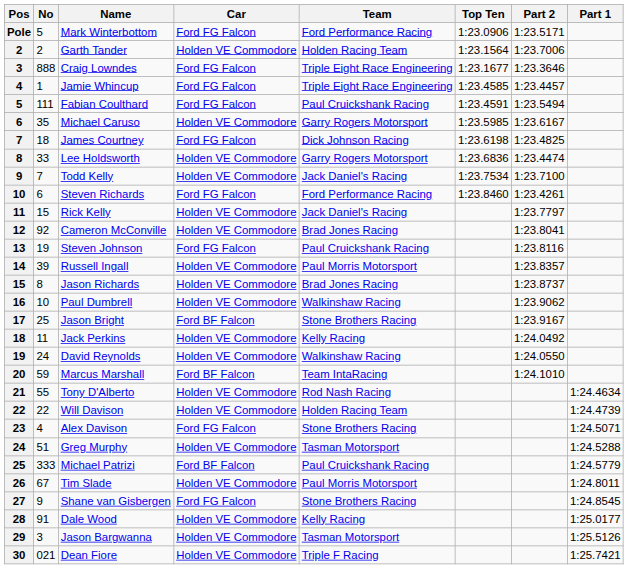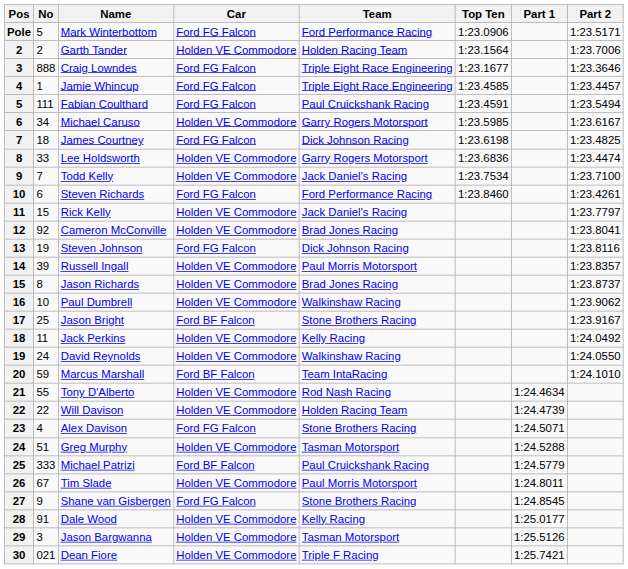 <table class="wikitable" style="font-size: 95%;">
 <tr>
 <th>Pos</th>
 <th>No</th>
 <th>Name</th>
 <th>Car</th>
 <th>Team</th>
 <th>Top Ten</th>
+<th>Part 1</th>
 <th>Part 2</th>
-<th>Part 1</th>
 </tr>
 <tr>
 <th>Pole</th>
 <td>5</td>
 <td><a href='#'>Mark Winterbottom</a></td>
 <td><a href='#'>Ford FG Falcon</a></td>
 <td><a href='#'>Ford Performance Racing</a></td>
 <td>1:23.0906</td>
+<td></td>
 <td>1:23.5171</td>
-<td></td>
 </tr>
 <tr>
 <th>2</th>
 <td>2</td>
 <td><a href='#'>Garth Tander</a></td>
 <td><a href='#'>Holden VE Commodore</a></td>
 <td><a href='#'>Holden Racing Team</a></td>
 <td>1:23.1564</td>
+<td></td>
 <td>1:23.7006</td>
-<td></td>
 </tr>
 <tr>
 <th>3</th>
 <td>888</td>
 <td><a href='#'>Craig Lowndes</a></td>
 <td><a href='#'>Ford FG Falcon</a></td>
 <td><a href='#'>Triple Eight Race Engineering</a></td>
 <td>1:23.1677</td>
+<td></td>
 <td>1:23.3646</td>
-<td></td>
 </tr>
 <tr>
 <th>4</th>
 <td>1</td>
 <td><a href='#'>Jamie Whincup</a></td>
 <td><a href='#'>Ford FG Falcon</a></td>
 <td><a href='#'>Triple Eight Race Engineering</a></td>
 <td>1:23.4585</td>
+<td></td>
 <td>1:23.4457</td>
-<td></td>
 </tr>
 <tr>
 <th>5</th>
 <td>111</td>
 <td><a href='#'>Fabian Coulthard</a></td>
 <td><a href='#'>Ford FG Falcon</a></td>
 <td><a href='#'>Paul Cruickshank Racing</a></td>
 <td>1:23.4591</td>
+<td></td>
 <td>1:23.5494</td>
-<td></td>
 </tr>
 <tr>
 <th>6</th>
-<td>35</td>
+<td>34</td>
 <td><a href='#'>Michael Caruso</a></td>
 <td><a href='#'>Holden VE Commodore</a></td>
 <td><a href='#'>Garry Rogers Motorsport</a></td>
 <td>1:23.5985</td>
+<td></td>
 <td>1:23.6167</td>
-<td></td>
 </tr>
 <tr>
 <th>7</th>
 <td>18</td>
 <td><a href='#'>James Courtney</a></td>
 <td><a href='#'>Ford FG Falcon</a></td>
 <td><a href='#'>Dick Johnson Racing</a></td>
 <td>1:23.6198</td>
+<td></td>
 <td>1:23.4825</td>
-<td></td>
 </tr>
 <tr>
 <th>8</th>
 <td>33</td>
 <td><a href='#'>Lee Holdsworth</a></td>
 <td><a href='#'>Holden VE Commodore</a></td>
 <td><a href='#'>Garry Rogers Motorsport</a></td>
 <td>1:23.6836</td>
+<td></td>
 <td>1:23.4474</td>
-<td></td>
 </tr>
 <tr>
 <th>9</th>
 <td>7</td>
 <td><a href='#'>Todd Kelly</a></td>
 <td><a href='#'>Holden VE Commodore</a></td>
 <td><a href='#'>Jack Daniel's Racing</a></td>
 <td>1:23.7534</td>
+<td></td>
 <td>1:23.7100</td>
-<td></td>
 </tr>
 <tr>
 <th>10</th>
 <td>6</td>
 <td><a href='#'>Steven Richards</a></td>
 <td><a href='#'>Ford FG Falcon</a></td>
 <td><a href='#'>Ford Performance Racing</a></td>
 <td>1:23.8460</td>
+<td></td>
 <td>1:23.4261</td>
-<td></td>
 </tr>
 <tr>
 <th>11</th>
 <td>15</td>
 <td><a href='#'>Rick Kelly</a></td>
 <td><a href='#'>Holden VE Commodore</a></td>
 <td><a href='#'>Jack Daniel's Racing</a></td>
 <td></td>
+<td></td>
 <td>1:23.7797</td>
-<td></td>
 </tr>
 <tr>
 <th>12</th>
 <td>92</td>
 <td><a href='#'>Cameron McConville</a></td>
 <td><a href='#'>Holden VE Commodore</a></td>
 <td><a href='#'>Brad Jones Racing</a></td>
 <td></td>
+<td></td>
 <td>1:23.8041</td>
-<td></td>
 </tr>
 <tr>
 <th>13</th>
 <td>19</td>
 <td><a href='#'>Steven Johnson</a></td>
 <td><a href='#'>Ford FG Falcon</a></td>
-<td><a href='#'>Paul Cruickshank Racing</a></td>
+<td><a href='#'>Dick Johnson Racing</a></td>
+<td></td>
 <td></td>
 <td>1:23.8116</td>
-<td></td>
 </tr>
 <tr>
 <th>14</th>
 <td>39</td>
 <td><a href='#'>Russell Ingall</a></td>
 <td><a href='#'>Holden VE Commodore</a></td>
 <td><a href='#'>Paul Morris Motorsport</a></td>
 <td></td>
+<td></td>
 <td>1:23.8357</td>
-<td></td>
 </tr>
 <tr>
 <th>15</th>
 <td>8</td>
 <td><a href='#'>Jason Richards</a></td>
 <td><a href='#'>Holden VE Commodore</a></td>
 <td><a href='#'>Brad Jones Racing</a></td>
 <td></td>
+<td></td>
 <td>1:23.8737</td>
-<td></td>
 </tr>
 <tr>
 <th>16</th>
 <td>10</td>
 <td><a href='#'>Paul Dumbrell</a></td>
 <td><a href='#'>Holden VE Commodore</a></td>
 <td><a href='#'>Walkinshaw Racing</a></td>
 <td></td>
+<td></td>
 <td>1:23.9062</td>
-<td></td>
 </tr>
 <tr>
 <th>17</th>
 <td>25</td>
 <td><a href='#'>Jason Bright</a></td>
 <td><a href='#'>Ford BF Falcon</a></td>
 <td><a href='#'>Stone Brothers Racing</a></td>
 <td></td>
+<td></td>
 <td>1:23.9167</td>
-<td></td>
 </tr>
 <tr>
 <th>18</th>
 <td>11</td>
 <td><a href='#'>Jack Perkins</a></td>
 <td><a href='#'>Holden VE Commodore</a></td>
 <td><a href='#'>Kelly Racing</a></td>
 <td></td>
+<td></td>
 <td>1:24.0492</td>
-<td></td>
 </tr>
 <tr>
 <th>19</th>
 <td>24</td>
 <td><a href='#'>David Reynolds</a></td>
 <td><a href='#'>Holden VE Commodore</a></td>
 <td><a href='#'>Walkinshaw Racing</a></td>
 <td></td>
+<td></td>
 <td>1:24.0550</td>
-<td></td>
 </tr>
 <tr>
 <th>20</th>
 <td>59</td>
 <td><a href='#'>Marcus Marshall</a></td>
 <td><a href='#'>Ford BF Falcon</a></td>
 <td><a href='#'>Team IntaRacing</a></td>
 <td></td>
+<td></td>
 <td>1:24.1010</td>
-<td></td>
 </tr>
 <tr>
 <th>21</th>
 <td>55</td>
 <td><a href='#'>Tony D'Alberto</a></td>
 <td><a href='#'>Holden VE Commodore</a></td>
 <td><a href='#'>Rod Nash Racing</a></td>
 <td></td>
+<td>1:24.4634</td>
 <td></td>
-<td>1:24.4634</td>
 </tr>
 <tr>
 <th>22</th>
 <td>22</td>
 <td><a href='#'>Will Davison</a></td>
 <td><a href='#'>Holden VE Commodore</a></td>
 <td><a href='#'>Holden Racing Team</a></td>
 <td></td>
+<td>1:24.4739</td>
 <td></td>
-<td>1:24.4739</td>
 </tr>
 <tr>
 <th>23</th>
 <td>4</td>
 <td><a href='#'>Alex Davison</a></td>
 <td><a href='#'>Ford FG Falcon</a></td>
 <td><a href='#'>Stone Brothers Racing</a></td>
 <td></td>
+<td>1:24.5071</td>
 <td></td>
-<td>1:24.5071</td>
 </tr>
 <tr>
 <th>24</th>
 <td>51</td>
 <td><a href='#'>Greg Murphy</a></td>
 <td><a href='#'>Holden VE Commodore</a></td>
 <td><a href='#'>Tasman Motorsport</a></td>
 <td></td>
+<td>1:24.5288</td>
 <td></td>
-<td>1:24.5288</td>
 </tr>
 <tr>
 <th>25</th>
 <td>333</td>
 <td><a href='#'>Michael Patrizi</a></td>
 <td><a href='#'>Ford BF Falcon</a></td>
 <td><a href='#'>Paul Cruickshank Racing</a></td>
 <td></td>
+<td>1:24.5779</td>
 <td></td>
-<td>1:24.5779</td>
 </tr>
 <tr>
 <th>26</th>
 <td>67</td>
 <td><a href='#'>Tim Slade</a></td>
 <td><a href='#'>Holden VE Commodore</a></td>
 <td><a href='#'>Paul Morris Motorsport</a></td>
 <td></td>
+<td>1:24.8011</td>
 <td></td>
-<td>1:24.8011</td>
 </tr>
 <tr>
 <th>27</th>
 <td>9</td>
 <td><a href='#'>Shane van Gisbergen</a></td>
 <td><a href='#'>Ford FG Falcon</a></td>
 <td><a href='#'>Stone Brothers Racing</a></td>
 <td></td>
+<td>1:24.8545</td>
 <td></td>
-<td>1:24.8545</td>
 </tr>
 <tr>
 <th>28</th>
 <td>91</td>
 <td><a href='#'>Dale Wood</a></td>
 <td><a href='#'>Holden VE Commodore</a></td>
 <td><a href='#'>Kelly Racing</a></td>
 <td></td>
+<td>1:25.0177</td>
 <td></td>
-<td>1:25.0177</td>
 </tr>
 <tr>
 <th>29</th>
 <td>3</td>
 <td><a href='#'>Jason Bargwanna</a></td>
 <td><a href='#'>Holden VE Commodore</a></td>
 <td><a href='#'>Tasman Motorsport</a></td>
 <td></td>
+<td>1:25.5126</td>
 <td></td>
-<td>1:25.5126</td>
 </tr>
 <tr>
 <th>30</th>
 <td>021</td>
 <td><a href='#'>Dean Fiore</a></td>
 <td><a href='#'>Holden VE Commodore</a></td>
 <td><a href='#'>Triple F Racing</a></td>
 <td></td>
+<td>1:25.7421</td>
 <td></td>
-<td>1:25.7421</td>
 </tr>
 </table>
